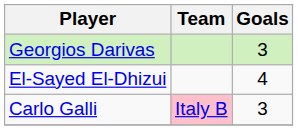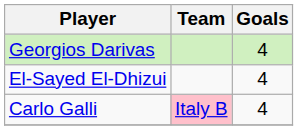 <table class="wikitable">
 <tr>
 <th>Player</th>
 <th>Team</th>
 <th>Goals</th>
 </tr>
 <tr bgcolor="D0F0C0">
 <td><a href='#'>Georgios Darivas</a></td>
 <td></td>
-<td align="center">3</td>
+<td align="center">4</td>
 </tr>
 <tr>
 <td><a href='#'>El-Sayed El-Dhizui</a></td>
 <td></td>
 <td align="center">4</td>
 </tr>
 <tr>
 <td><a href='#'>Carlo Galli</a></td>
 <td style="background: pink;"> <a href='#'>Italy B</a></td>
-<td align="center">3</td>
+<td align="center">4</td>
 </tr>
 <tr>
 </tr>
 </table>
